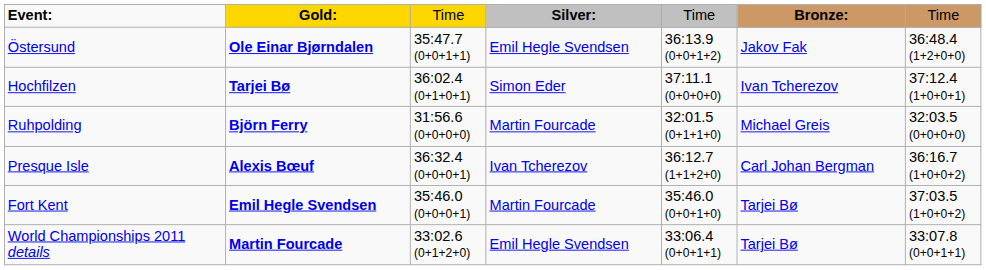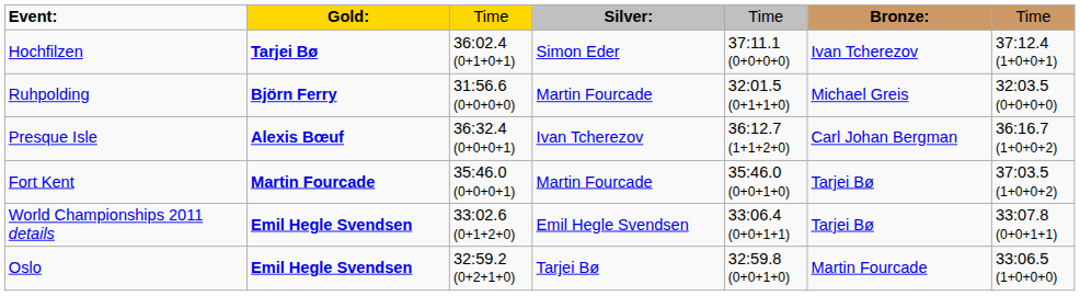 <table class="wikitable" width=85%>
 <tr>
 <td><strong>Event:</strong></td>
 <td style="text-align:center;background-color:gold;"><strong>Gold:</strong></td>
 <td style="text-align:center;background-color:gold;">Time</td>
 <td style="text-align:center;background-color:silver;"><strong>Silver:</strong></td>
 <td style="text-align:center;background-color:silver;">Time</td>
 <td style="text-align:center;background-color:#CC9966;"><strong>Bronze:</strong></td>
 <td style="text-align:center;background-color:#CC9966;">Time</td>
-</tr>
-<tr>
-<td><a href='#'>Östersund</a><br></td>
-<td><strong><a href='#'>Ole Einar Bjørndalen</a></strong><br><small></small></td>
-<td>35:47.7	<br><small>(0+0+1+1)</small></td>
-<td><a href='#'>Emil Hegle Svendsen</a><br><small></small></td>
-<td>36:13.9<br><small>(0+0+1+2)</small></td>
-<td><a href='#'>Jakov Fak</a><br><small></small></td>
-<td>36:48.4<br><small>(1+2+0+0)</small></td>
 </tr>
 <tr>
 <td><a href='#'>Hochfilzen</a><br></td>
 <td><strong><a href='#'>Tarjei Bø</a></strong><br><small></small></td>
 <td>36:02.4<br><small>(0+1+0+1)</small></td>
 <td><a href='#'>Simon Eder</a><br><small></small></td>
 <td>37:11.1<br><small>(0+0+0+0)</small></td>
 <td><a href='#'>Ivan Tcherezov</a><br><small></small></td>
 <td>37:12.4<br><small>(1+0+0+1)</small></td>
 </tr>
 <tr>
 <td><a href='#'>Ruhpolding</a><br></td>
 <td><strong><a href='#'>Björn Ferry</a></strong><br><small></small></td>
 <td>31:56.6<br><small>(0+0+0+0)</small></td>
 <td><a href='#'>Martin Fourcade</a><br><small></small></td>
 <td>32:01.5<br><small>(0+1+1+0)</small></td>
 <td><a href='#'>Michael Greis</a><br><small></small></td>
 <td>32:03.5<br><small>(0+0+0+0)</small></td>
 </tr>
 <tr>
 <td><a href='#'>Presque Isle</a><br></td>
 <td><strong><a href='#'>Alexis Bœuf</a></strong><br><small></small></td>
 <td>36:32.4<br><small>(0+0+0+1)</small></td>
 <td><a href='#'>Ivan Tcherezov</a><br><small></small></td>
 <td>36:12.7<br><small>(1+1+2+0)</small></td>
 <td><a href='#'>Carl Johan Bergman</a><br><small></small></td>
 <td>36:16.7<br><small>(1+0+0+2)</small></td>
 </tr>
 <tr>
 <td><a href='#'>Fort Kent</a><br></td>
-<td><strong><a href='#'>Emil Hegle Svendsen</a></strong><br><small></small></td>
+<td><strong><a href='#'>Martin Fourcade</a></strong><br><small></small></td>
 <td>35:46.0<br><small>(0+0+0+1)</small></td>
 <td><a href='#'>Martin Fourcade</a><br><small></small></td>
 <td>35:46.0<br><small>(0+0+1+0)</small></td>
 <td><a href='#'>Tarjei Bø</a><br><small></small></td>
 <td>37:03.5<br><small>(1+0+0+2)</small></td>
 </tr>
 <tr>
 <td><a href='#'>World Championships 2011</a><br><em><a href='#'>details</a></em></td>
-<td><strong><a href='#'>Martin Fourcade</a></strong><br><small></small></td>
+<td><strong><a href='#'>Emil Hegle Svendsen</a></strong><br><small></small></td>
 <td>33:02.6	<br><small>(0+1+2+0)</small></td>
 <td><a href='#'>Emil Hegle Svendsen</a><br><small></small></td>
 <td>33:06.4<br><small>(0+0+1+1)</small></td>
 <td><a href='#'>Tarjei Bø</a><br><small></small></td>
 <td>33:07.8<br><small>(0+0+1+1)</small></td>
 </tr>
+<tr>
+<td><a href='#'>Oslo</a><br></td>
+<td><strong><a href='#'>Emil Hegle Svendsen</a></strong><br><small></small></td>
+<td>32:59.2<br><small>(0+2+1+0)</small></td>
+<td><a href='#'>Tarjei Bø</a><br><small></small></td>
+<td>32:59.8<br><small>(0+0+1+0)</small></td>
+<td><a href='#'>Martin Fourcade</a><br><small></small></td>
+<td>33:06.5<br><small>(1+0+0+0)</small></td>
+</tr>
 </table>
